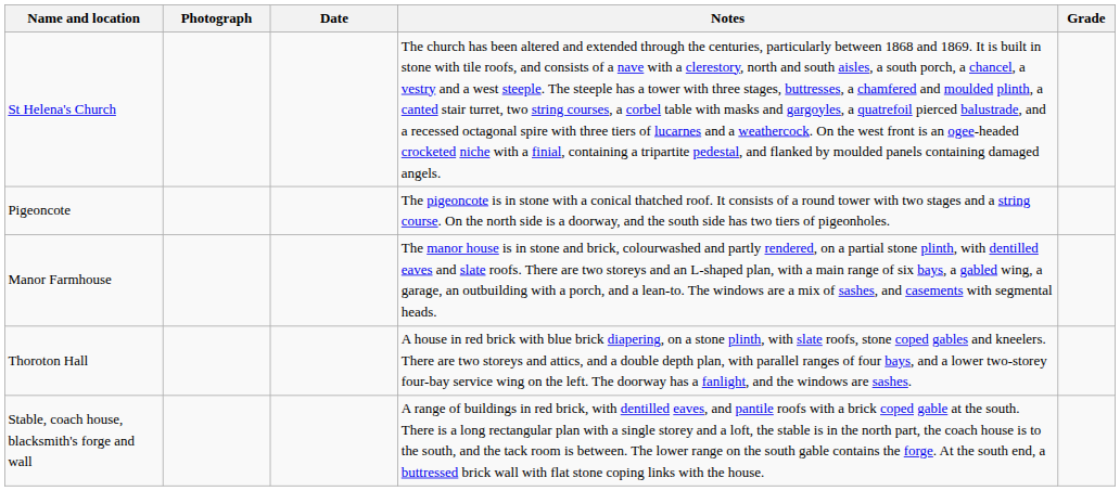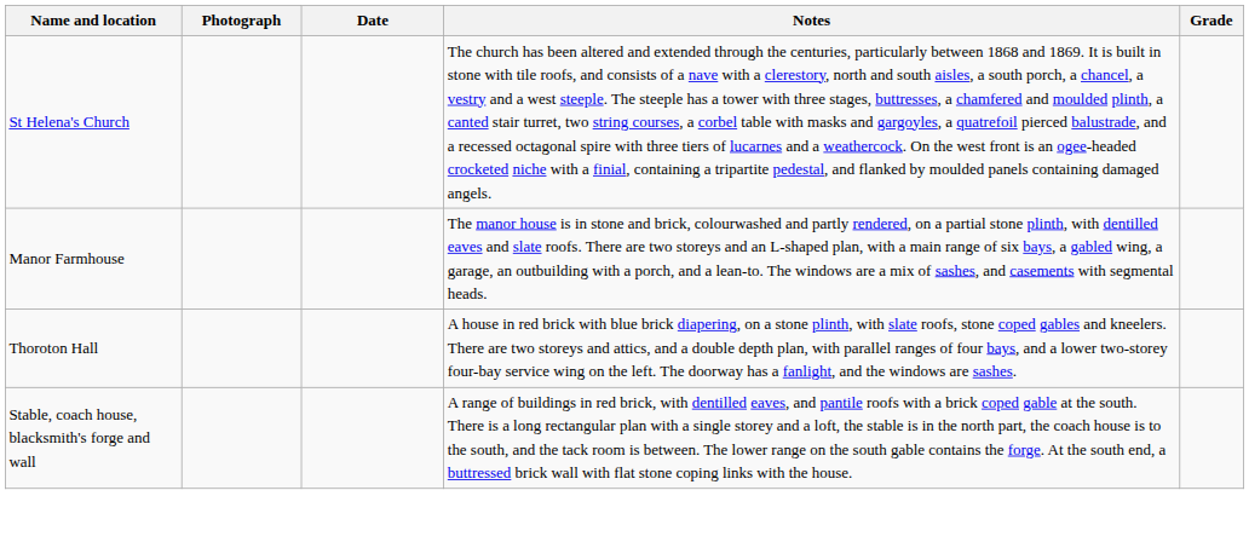 <table class="wikitable sortable plainrowheaders" style="width:100%; border:0px; text-align:left; line-height:150%">
 <tr>
 <th scope="col"  style="width:150px">Name and location</th>
 <th scope="col"  style="width:100px" class="unsortable">Photograph</th>
 <th scope="col"  style="width:120px">Date</th>
 <th scope="col"  style="width:650px" class="unsortable">Notes</th>
 <th scope="col"  style="width:50px">Grade</th>
 </tr>
 <tr>
 <td><a href='#'>St Helena's Church</a><br><small></small></td>
 <td></td>
 <td align="center"></td>
 <td>The church has been altered and extended through the centuries, particularly between 1868 and 1869.  It is built in stone with tile roofs, and consists of a <a href='#'>nave</a> with a <a href='#'>clerestory</a>, north and south <a href='#'>aisles</a>, a south porch, a <a href='#'>chancel</a>, a <a href='#'>vestry</a> and a west <a href='#'>steeple</a>.  The steeple has a tower with three stages, <a href='#'>buttresses</a>, a <a href='#'>chamfered</a> and <a href='#'>moulded</a> <a href='#'>plinth</a>, a <a href='#'>canted</a> stair turret, two <a href='#'>string courses</a>, a <a href='#'>corbel</a> table with masks and <a href='#'>gargoyles</a>, a <a href='#'>quatrefoil</a> pierced <a href='#'>balustrade</a>, and a recessed octagonal spire with three tiers of <a href='#'>lucarnes</a> and a <a href='#'>weathercock</a>.   On the west front is an <a href='#'>ogee</a>-headed <a href='#'>crocketed</a> <a href='#'>niche</a> with a <a href='#'>finial</a>, containing a tripartite <a href='#'>pedestal</a>, and flanked by moulded panels containing damaged angels.</td>
-<td align="center" ></td>
-</tr>
-<tr>
-<td>Pigeoncote<br><small></small></td>
-<td></td>
-<td align="center"></td>
-<td>The <a href='#'>pigeoncote</a> is in stone with a conical thatched roof.  It consists of a round tower with two stages and a <a href='#'>string course</a>.  On the north side is a doorway, and the south side has two tiers of pigeonholes.</td>
 <td align="center" ></td>
 </tr>
 <tr>
 <td>Manor Farmhouse<br><small></small></td>
 <td></td>
 <td align="center"></td>
 <td>The <a href='#'>manor house</a> is in stone and brick, colourwashed and partly <a href='#'>rendered</a>, on a partial stone <a href='#'>plinth</a>, with <a href='#'>dentilled</a> <a href='#'>eaves</a> and <a href='#'>slate</a> roofs.  There are two storeys and an L-shaped plan, with a main range of six <a href='#'>bays</a>, a <a href='#'>gabled</a> wing, a garage, an outbuilding with a porch, and a lean-to.  The windows are a mix of <a href='#'>sashes</a>, and <a href='#'>casements</a> with segmental heads.</td>
 <td align="center" ></td>
 </tr>
 <tr>
 <td>Thoroton Hall<br><small></small></td>
 <td></td>
 <td align="center"></td>
 <td>A house in red brick with blue brick <a href='#'>diapering</a>, on a stone <a href='#'>plinth</a>, with <a href='#'>slate</a> roofs, stone <a href='#'>coped</a> <a href='#'>gables</a> and kneelers.  There are two storeys and attics, and a double depth plan, with parallel ranges of four <a href='#'>bays</a>, and a lower two-storey four-bay service wing on the left.  The doorway has a <a href='#'>fanlight</a>, and the windows are <a href='#'>sashes</a>.</td>
 <td align="center" ></td>
 </tr>
 <tr>
 <td>Stable, coach house, blacksmith's forge and wall<br><small></small></td>
 <td></td>
 <td align="center"></td>
 <td>A range of buildings in red brick, with <a href='#'>dentilled</a> <a href='#'>eaves</a>, and <a href='#'>pantile</a> roofs with a brick <a href='#'>coped</a> <a href='#'>gable</a> at the south.  There is a long rectangular plan with a single storey and a loft, the stable is in the north part, the coach house is to the south, and the tack room is between.  The lower range on the south gable contains the <a href='#'>forge</a>.  At the south end, a <a href='#'>buttressed</a> brick wall with flat stone coping links with the house.</td>
 <td align="center" ></td>
 </tr>
 <tr>
 </tr>
 </table>
